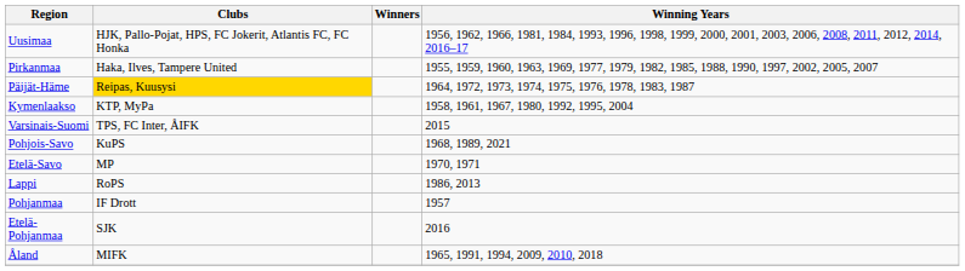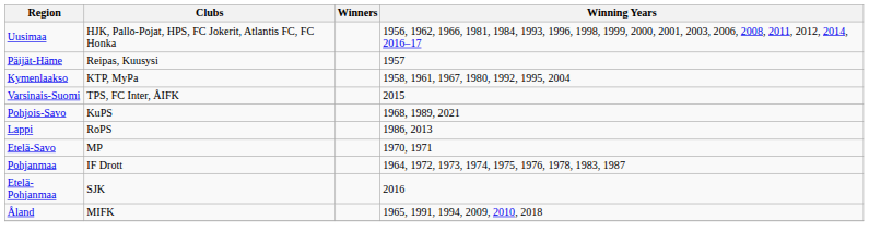 <table class="wikitable sortable">
 <tr>
 <th>Region</th>
 <th>Clubs</th>
 <th>Winners</th>
 <th>Winning Years</th>
 </tr>
 <tr>
 <td><a href='#'>Uusimaa</a></td>
 <td>HJK, Pallo-Pojat, HPS, FC Jokerit, Atlantis FC, FC Honka</td>
 <td></td>
 <td>1956, 1962, 1966, 1981, 1984, 1993, 1996, 1998, 1999, 2000, 2001, 2003, 2006, <a href='#'>2008</a>, <a href='#'>2011</a>, 2012, <a href='#'>2014</a>, <a href='#'>2016–17</a></td>
 </tr>
 <tr>
-<td><a href='#'>Pirkanmaa</a></td>
-<td>Haka, Ilves, Tampere United</td>
+<td><a href='#'>Päijät-Häme</a></td>
+<td>Reipas, Kuusysi</td>
 <td></td>
-<td>1955, 1959, 1960, 1963, 1969, 1977, 1979, 1982, 1985, 1988, 1990, 1997, 2002, 2005, 2007</td>
-</tr>
-<tr>
-<td><a href='#'>Päijät-Häme</a></td>
-<td style="background: gold;">Reipas, Kuusysi</td>
-<td></td>
-<td>1964, 1972, 1973, 1974, 1975, 1976, 1978, 1983, 1987</td>
+<td>1957</td>
 </tr>
 <tr>
 <td><a href='#'>Kymenlaakso</a></td>
 <td>KTP, MyPa</td>
 <td></td>
 <td>1958, 1961, 1967, 1980, 1992, 1995, 2004</td>
 </tr>
 <tr>
 <td><a href='#'>Varsinais-Suomi</a></td>
 <td>TPS, FC Inter, ÅIFK</td>
 <td></td>
 <td>2015</td>
 </tr>
 <tr>
 <td><a href='#'>Pohjois-Savo</a></td>
 <td>KuPS</td>
 <td></td>
 <td>1968, 1989, 2021</td>
 </tr>
 <tr>
+<td><a href='#'>Lappi</a></td>
+<td>RoPS</td>
+<td></td>
+<td>1986, 2013</td>
+</tr>
+<tr>
 <td><a href='#'>Etelä-Savo</a></td>
 <td>MP</td>
 <td></td>
 <td>1970, 1971</td>
 </tr>
 <tr>
-<td><a href='#'>Lappi</a></td>
-<td>RoPS</td>
-<td></td>
-<td>1986, 2013</td>
-</tr>
-<tr>
 <td><a href='#'>Pohjanmaa</a></td>
 <td>IF Drott</td>
 <td></td>
-<td>1957</td>
+<td>1964, 1972, 1973, 1974, 1975, 1976, 1978, 1983, 1987</td>
 </tr>
 <tr>
 <td><a href='#'>Etelä-Pohjanmaa</a></td>
 <td>SJK</td>
 <td></td>
 <td>2016</td>
 </tr>
 <tr>
 <td><a href='#'>Åland</a></td>
 <td>MIFK</td>
 <td></td>
 <td>1965, 1991, 1994, 2009, <a href='#'>2010</a>, 2018</td>
 </tr>
 <tr>
 </tr>
 </table>
